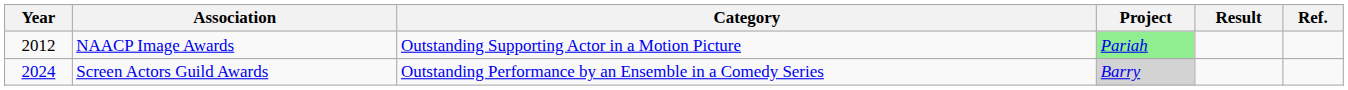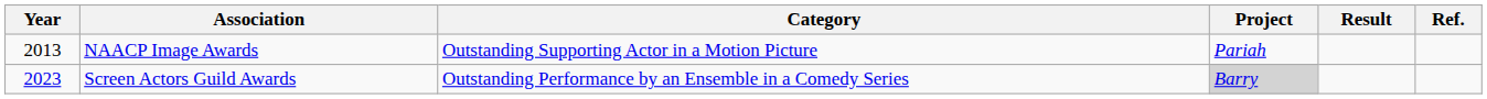 <table class="wikitable" width="100%">
 <tr>
 <th>Year</th>
 <th>Association</th>
 <th>Category</th>
 <th>Project</th>
 <th>Result</th>
 <th>Ref.</th>
 </tr>
 <tr>
-<td align="center">2012</td>
+<td align="center">2013</td>
 <td><a href='#'>NAACP Image Awards</a></td>
 <td><a href='#'>Outstanding Supporting Actor in a Motion Picture</a></td>
-<td style="background: lightgreen;"><em><a href='#'>Pariah</a></em></td>
+<td><em><a href='#'>Pariah</a></em></td>
 <td></td>
 <td align="center"></td>
 </tr>
 <tr>
-<td align="center"><a href='#'>2024</a></td>
+<td align="center"><a href='#'>2023</a></td>
 <td><a href='#'>Screen Actors Guild Awards</a></td>
 <td><a href='#'>Outstanding Performance by an Ensemble in a Comedy Series</a></td>
 <td style="background: lightgrey;"><em><a href='#'>Barry</a></em></td>
 <td></td>
 <td align="center"></td>
 </tr>
 </table>
